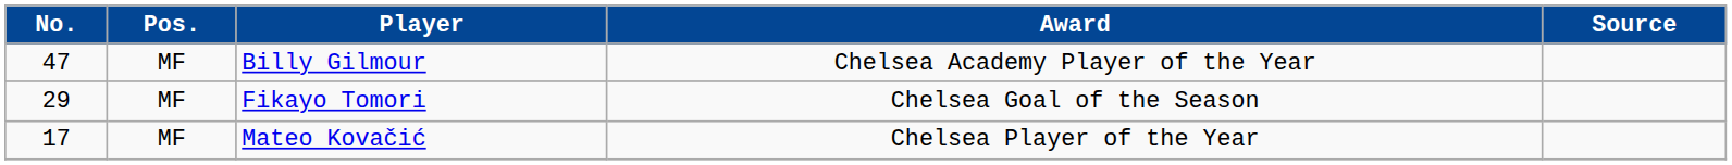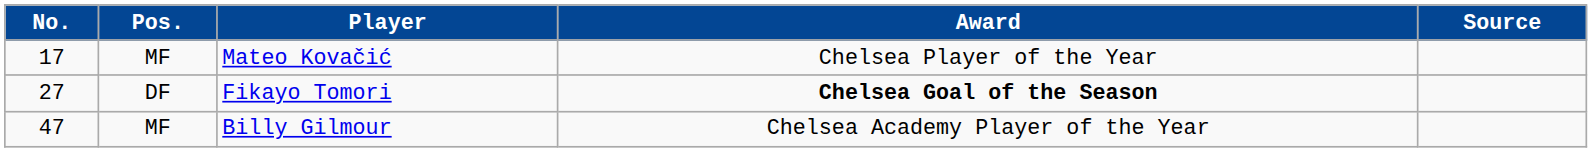 <table class="wikitable" style="text-align:center;width:75%;">
 <tr>
 <th style=background:#034694;color:#FFFFFF>No.</th>
 <th style=background:#034694;color:#FFFFFF>Pos.</th>
 <th style=background:#034694;color:#FFFFFF>Player</th>
 <th style=background:#034694;color:#FFFFFF>Award</th>
 <th style=background:#034694;color:#FFFFFF>Source</th>
 </tr>
 <tr>
+<td>17</td>
+<td>MF</td>
+<td align=left> <a href='#'>Mateo Kovačić</a></td>
+<td>Chelsea Player of the Year</td>
+<td></td>
+</tr>
+<tr>
+<td>27</td>
+<td>DF</td>
+<td align=left> <a href='#'>Fikayo Tomori</a></td>
+<td><strong>Chelsea Goal of the Season</strong></td>
+<td></td>
+</tr>
+<tr>
 <td>47</td>
 <td>MF</td>
 <td align=left> <a href='#'>Billy Gilmour</a></td>
 <td>Chelsea Academy Player of the Year</td>
 <td></td>
 </tr>
-<tr>
-<td>29</td>
-<td>MF</td>
-<td align=left> <a href='#'>Fikayo Tomori</a></td>
-<td>Chelsea Goal of the Season</td>
-<td></td>
-</tr>
-<tr>
-<td>17</td>
-<td>MF</td>
-<td align=left> <a href='#'>Mateo Kovačić</a></td>
-<td>Chelsea Player of the Year</td>
-<td></td>
-</tr>
 </table>
